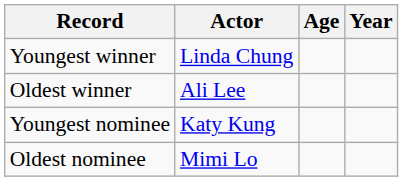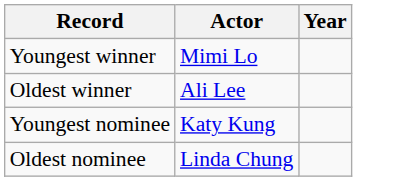 <table class="wikitable plainrowheaders sortable">
 <tr>
 <th scope="col" class="unsortable">Record</th>
 <th scope="col" class="unsortable">Actor</th>
-<th scope="col" class="unsortable">Age</th>
 <th scope="col" class="unsortable">Year</th>
 </tr>
 <tr>
 <td>Youngest winner</td>
-<td><a href='#'>Linda Chung</a></td>
-<td></td>
+<td><a href='#'>Mimi Lo</a></td>
 <td></td>
 </tr>
 <tr>
 <td>Oldest winner</td>
 <td><a href='#'>Ali Lee</a></td>
 <td></td>
-<td></td>
 </tr>
 <tr>
 <td>Youngest nominee</td>
 <td><a href='#'>Katy Kung</a></td>
 <td></td>
-<td></td>
 </tr>
 <tr>
 <td>Oldest nominee</td>
-<td><a href='#'>Mimi Lo</a></td>
-<td></td>
+<td><a href='#'>Linda Chung</a></td>
 <td></td>
 </tr>
 </table>
